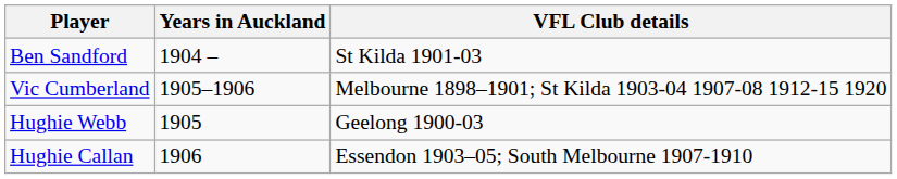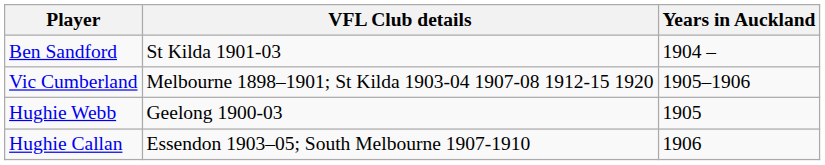 <table class="wikitable sortable">
 <tr>
 <th>Player</th>
+<th>VFL Club details</th>
 <th>Years in Auckland</th>
-<th>VFL Club details</th>
 </tr>
 <tr>
 <td><a href='#'>Ben Sandford</a></td>
+<td>St Kilda 1901-03</td>
 <td>1904 –</td>
-<td>St Kilda 1901-03</td>
 </tr>
 <tr>
 <td><a href='#'>Vic Cumberland</a></td>
+<td>Melbourne 1898–1901; St Kilda 1903-04 1907-08 1912-15 1920</td>
 <td>1905–1906</td>
-<td>Melbourne 1898–1901; St Kilda 1903-04 1907-08 1912-15 1920</td>
 </tr>
 <tr>
 <td><a href='#'>Hughie Webb</a></td>
+<td>Geelong 1900-03</td>
 <td>1905</td>
-<td>Geelong 1900-03</td>
 </tr>
 <tr>
 <td><a href='#'>Hughie Callan</a></td>
+<td>Essendon 1903–05; South Melbourne 1907-1910</td>
 <td>1906</td>
-<td>Essendon 1903–05; South Melbourne 1907-1910</td>
 </tr>
 </table>
